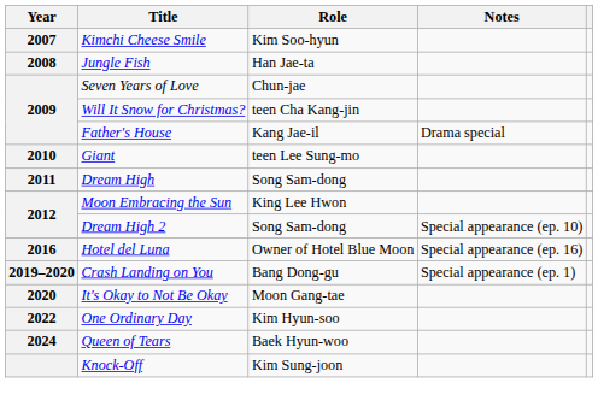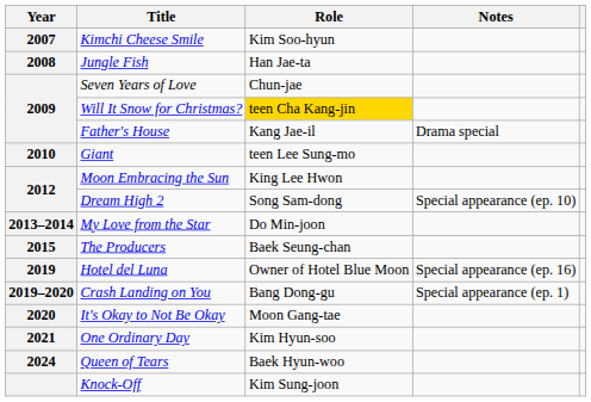 <table class="wikitable plainrowheaders sortable">
 <tr>
 <th scope="col">Year</th>
 <th scope="col">Title</th>
 <th scope="col">Role</th>
 <th scope="col" class="unsortable">Notes</th>
 <th scope="col" class="unsortable"></th>
 </tr>
 <tr>
 <th scope="row">2007</th>
 <td><em><a href='#'>Kimchi Cheese Smile</a></em></td>
 <td>Kim Soo-hyun</td>
 <td></td>
 <td style="text-align:center"></td>
 </tr>
 <tr>
 <th scope="row">2008</th>
 <td><em><a href='#'>Jungle Fish</a></em></td>
 <td>Han Jae-ta</td>
 <td></td>
 <td style="text-align:center"></td>
 </tr>
 <tr>
 <th scope="row" rowspan="3">2009</th>
 <td><em>Seven Years of Love</em></td>
 <td>Chun-jae</td>
 <td></td>
 <td style="text-align:center"></td>
 </tr>
 <tr>
 <td><em><a href='#'>Will It Snow for Christmas?</a></em></td>
-<td>teen Cha Kang-jin</td>
+<td style="background: gold;">teen Cha Kang-jin</td>
 <td></td>
 <td style="text-align:center"></td>
 </tr>
 <tr>
 <td><em><a href='#'>Father's House</a></em></td>
 <td>Kang Jae-il</td>
 <td>Drama special</td>
 <td style="text-align:center"></td>
 </tr>
 <tr>
 <th scope="row">2010</th>
 <td><em><a href='#'>Giant</a></em></td>
 <td>teen Lee Sung-mo</td>
 <td></td>
 <td style="text-align:center"></td>
 </tr>
 <tr>
-<th scope="row">2011</th>
-<td><em><a href='#'>Dream High</a></em></td>
-<td>Song Sam-dong</td>
-<td></td>
-<td style="text-align:center"></td>
-</tr>
-<tr>
 <th scope="row" rowspan="2">2012</th>
 <td><em><a href='#'>Moon Embracing the Sun</a></em></td>
 <td>King Lee Hwon</td>
 <td></td>
 <td style="text-align:center"></td>
 </tr>
 <tr>
 <td><em><a href='#'>Dream High 2</a></em></td>
 <td>Song Sam-dong</td>
 <td>Special appearance (ep. 10)</td>
 <td style="text-align:center"></td>
 </tr>
 <tr>
-<th scope="row">2016</th>
+<th scope="row">2013–2014</th>
+<td><em><a href='#'>My Love from the Star</a></em></td>
+<td>Do Min-joon</td>
+<td></td>
+<td style="text-align:center"></td>
+</tr>
+<tr>
+<th scope="row">2015</th>
+<td><em><a href='#'>The Producers</a></em></td>
+<td>Baek Seung-chan</td>
+<td></td>
+<td style="text-align:center"></td>
+</tr>
+<tr>
+<th scope="row">2019</th>
 <td><em><a href='#'>Hotel del Luna</a></em></td>
 <td>Owner of Hotel Blue Moon</td>
 <td>Special appearance (ep. 16)</td>
 <td style="text-align:center"></td>
 </tr>
 <tr>
 <th scope="row">2019–2020</th>
 <td><em><a href='#'>Crash Landing on You</a></em></td>
 <td>Bang Dong-gu</td>
 <td>Special appearance (ep. 1)</td>
 <td style="text-align:center"></td>
 </tr>
 <tr>
 <th scope="row">2020</th>
 <td><em><a href='#'>It's Okay to Not Be Okay</a></em></td>
 <td>Moon Gang-tae</td>
 <td></td>
 <td style="text-align:center"></td>
 </tr>
 <tr>
-<th scope="row">2022</th>
+<th scope="row">2021</th>
 <td><em><a href='#'>One Ordinary Day</a></em></td>
 <td>Kim Hyun-soo</td>
 <td></td>
 <td style="text-align:center"></td>
 </tr>
 <tr>
 <th scope="row">2024</th>
 <td><em><a href='#'>Queen of Tears</a></em></td>
 <td>Baek Hyun-woo</td>
 <td></td>
 <td style="text-align:center"></td>
 </tr>
 <tr>
 <th scope="row"></th>
 <td><em><a href='#'>Knock-Off</a></em></td>
 <td>Kim Sung-joon</td>
 <td></td>
 <td style="text-align:center"></td>
 </tr>
 </table>
